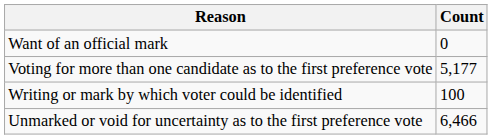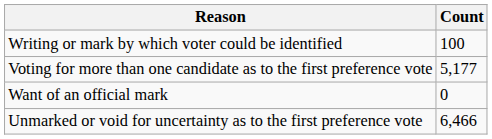 <table class="wikitable sortable">
 <tr>
 <th>Reason</th>
 <th>Count</th>
 </tr>
 <tr>
-<td>Want of an official mark</td>
-<td>0</td>
+<td>Writing or mark by which voter could be identified</td>
+<td>100</td>
 </tr>
 <tr>
 <td>Voting for more than one candidate as to the first preference vote</td>
 <td>5,177</td>
 </tr>
 <tr>
-<td>Writing or mark by which voter could be identified</td>
-<td>100</td>
+<td>Want of an official mark</td>
+<td>0</td>
 </tr>
 <tr>
 <td>Unmarked or void for uncertainty as to the first preference vote</td>
 <td>6,466</td>
 </tr>
 </table>
